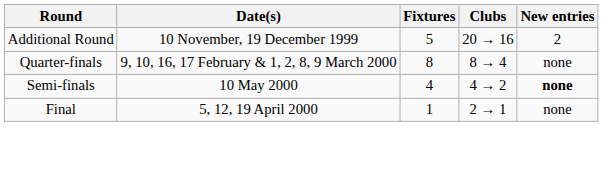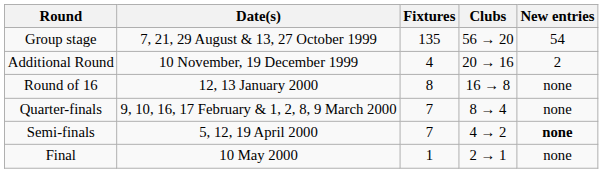 <table class="wikitable" style="text-align:center">
 <tr>
 <th>Round</th>
 <th>Date(s)</th>
 <th>Fixtures</th>
 <th>Clubs</th>
 <th>New entries</th>
 </tr>
 <tr>
+<td>Group stage</td>
+<td>7, 21, 29 August & 13, 27 October 1999</td>
+<td>135</td>
+<td>56 → 20</td>
+<td>54</td>
+</tr>
+<tr>
 <td>Additional Round</td>
 <td>10 November, 19 December 1999</td>
-<td>5</td>
+<td>4</td>
 <td>20 → 16</td>
 <td>2</td>
 </tr>
 <tr>
+<td>Round of 16</td>
+<td>12, 13 January 2000</td>
+<td>8</td>
+<td>16 → 8</td>
+<td>none</td>
+</tr>
+<tr>
 <td>Quarter-finals</td>
 <td>9, 10, 16, 17 February & 1, 2, 8, 9 March 2000</td>
-<td>8</td>
+<td>7</td>
 <td>8 → 4</td>
 <td>none</td>
 </tr>
 <tr>
 <td>Semi-finals</td>
-<td>10 May 2000</td>
-<td>4</td>
+<td>5, 12, 19 April 2000</td>
+<td>7</td>
 <td>4 → 2</td>
 <td><strong>none</strong></td>
 </tr>
 <tr>
 <td>Final</td>
-<td>5, 12, 19 April 2000</td>
+<td>10 May 2000</td>
 <td>1</td>
 <td>2 → 1</td>
 <td>none</td>
 </tr>
 </table>
